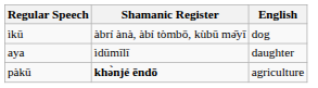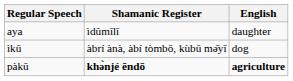 <table class="wikitable">
 <tr>
 <th>Regular Speech</th>
 <th>Shamanic Register</th>
 <th>English</th>
 </tr>
 <tr>
+<td>aya</td>
+<td>ìdūmīlī</td>
+<td>daughter</td>
+</tr>
+<tr>
 <td>ìkū</td>
 <td>àbrí ànà, àbí tòmbō, kùbū mə̄yī</td>
 <td>dog</td>
 </tr>
 <tr>
-<td>aya</td>
-<td>ìdūmīlī</td>
-<td>daughter</td>
-</tr>
-<tr>
 <td>pàkū</td>
 <td><strong>khə̀njé ēndō</strong></td>
-<td>agriculture</td>
+<td><strong>agriculture</strong></td>
 </tr>
 </table>
